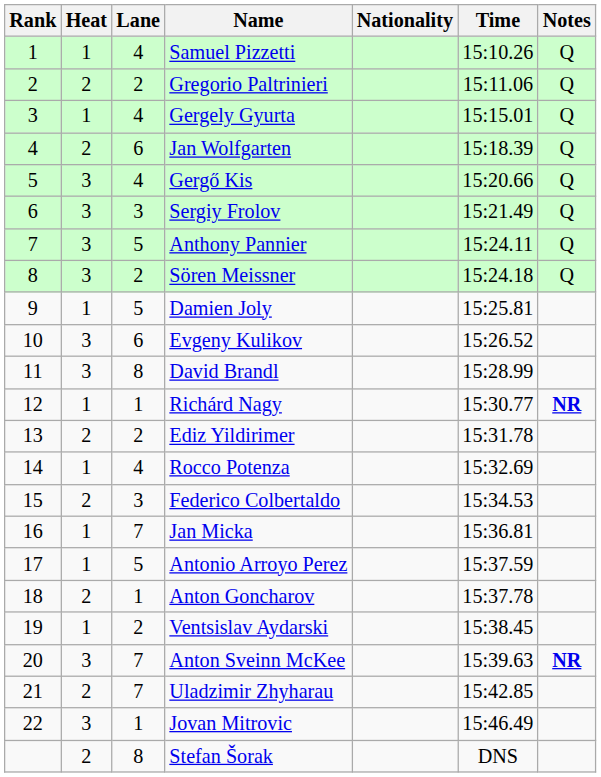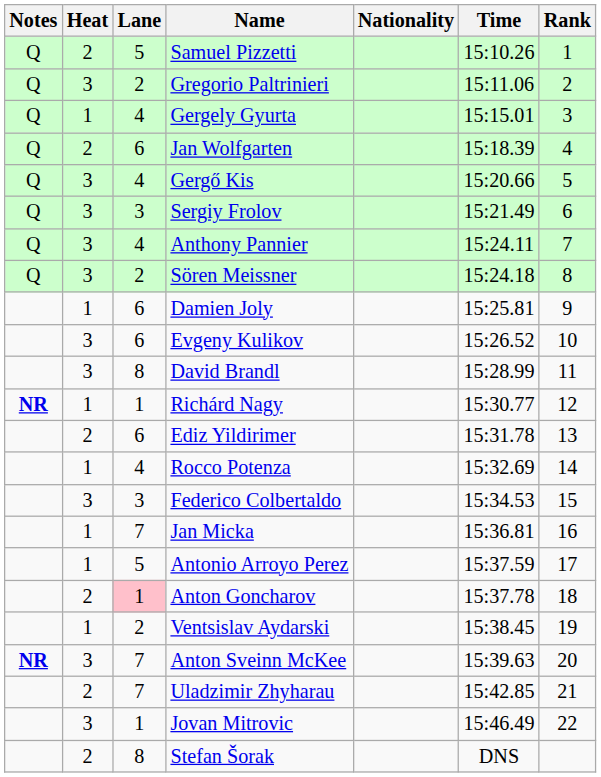 <table class="wikitable sortable" style="text-align:center">
 <tr>
-<th>Rank</th>
+<th>Notes</th>
 <th>Heat</th>
 <th>Lane</th>
 <th>Name</th>
 <th>Nationality</th>
 <th>Time</th>
-<th>Notes</th>
+<th>Rank</th>
 </tr>
 <tr bgcolor=ccffcc>
-<td>1</td>
-<td>1</td>
-<td>4</td>
+<td>Q</td>
+<td>2</td>
+<td>5</td>
 <td align=left><a href='#'>Samuel Pizzetti</a></td>
 <td align=left></td>
 <td>15:10.26</td>
-<td>Q</td>
+<td>1</td>
 </tr>
 <tr bgcolor=ccffcc>
-<td>2</td>
-<td>2</td>
+<td>Q</td>
+<td>3</td>
 <td>2</td>
 <td align=left><a href='#'>Gregorio Paltrinieri</a></td>
 <td align=left></td>
 <td>15:11.06</td>
-<td>Q</td>
+<td>2</td>
 </tr>
 <tr bgcolor=ccffcc>
-<td>3</td>
+<td>Q</td>
 <td>1</td>
 <td>4</td>
 <td align=left><a href='#'>Gergely Gyurta</a></td>
 <td align=left></td>
 <td>15:15.01</td>
-<td>Q</td>
+<td>3</td>
 </tr>
 <tr bgcolor=ccffcc>
-<td>4</td>
+<td>Q</td>
 <td>2</td>
 <td>6</td>
 <td align=left><a href='#'>Jan Wolfgarten</a></td>
 <td align=left></td>
 <td>15:18.39</td>
-<td>Q</td>
+<td>4</td>
 </tr>
 <tr bgcolor=ccffcc>
-<td>5</td>
+<td>Q</td>
 <td>3</td>
 <td>4</td>
 <td align=left><a href='#'>Gergő Kis</a></td>
 <td align=left></td>
 <td>15:20.66</td>
-<td>Q</td>
+<td>5</td>
 </tr>
 <tr bgcolor=ccffcc>
-<td>6</td>
+<td>Q</td>
 <td>3</td>
 <td>3</td>
 <td align=left><a href='#'>Sergiy Frolov</a></td>
 <td align=left></td>
 <td>15:21.49</td>
-<td>Q</td>
+<td>6</td>
 </tr>
 <tr bgcolor=ccffcc>
-<td>7</td>
+<td>Q</td>
 <td>3</td>
-<td>5</td>
+<td>4</td>
 <td align=left><a href='#'>Anthony Pannier</a></td>
 <td align=left></td>
 <td>15:24.11</td>
-<td>Q</td>
+<td>7</td>
 </tr>
 <tr bgcolor=ccffcc>
-<td>8</td>
+<td>Q</td>
 <td>3</td>
 <td>2</td>
 <td align=left><a href='#'>Sören Meissner</a></td>
 <td align=left></td>
 <td>15:24.18</td>
-<td>Q</td>
+<td>8</td>
 </tr>
 <tr>
-<td>9</td>
+<td></td>
 <td>1</td>
-<td>5</td>
+<td>6</td>
 <td align=left><a href='#'>Damien Joly</a></td>
 <td align=left></td>
 <td>15:25.81</td>
-<td></td>
+<td>9</td>
 </tr>
 <tr>
-<td>10</td>
+<td></td>
 <td>3</td>
 <td>6</td>
 <td align=left><a href='#'>Evgeny Kulikov</a></td>
 <td align=left></td>
 <td>15:26.52</td>
-<td></td>
+<td>10</td>
 </tr>
 <tr>
-<td>11</td>
+<td></td>
 <td>3</td>
 <td>8</td>
 <td align=left><a href='#'>David Brandl</a></td>
 <td align=left></td>
 <td>15:28.99</td>
-<td></td>
+<td>11</td>
 </tr>
 <tr>
-<td>12</td>
+<td><strong><a href='#'>NR</a></strong></td>
 <td>1</td>
 <td>1</td>
 <td align=left><a href='#'>Richárd Nagy</a></td>
 <td align=left></td>
 <td>15:30.77</td>
-<td><strong><a href='#'>NR</a></strong></td>
+<td>12</td>
 </tr>
 <tr>
-<td>13</td>
+<td></td>
 <td>2</td>
-<td>2</td>
+<td>6</td>
 <td align=left><a href='#'>Ediz Yildirimer</a></td>
 <td align=left></td>
 <td>15:31.78</td>
-<td></td>
+<td>13</td>
 </tr>
 <tr>
-<td>14</td>
+<td></td>
 <td>1</td>
 <td>4</td>
 <td align=left><a href='#'>Rocco Potenza</a></td>
 <td align=left></td>
 <td>15:32.69</td>
-<td></td>
+<td>14</td>
 </tr>
 <tr>
-<td>15</td>
-<td>2</td>
+<td></td>
+<td>3</td>
 <td>3</td>
 <td align=left><a href='#'>Federico Colbertaldo</a></td>
 <td align=left></td>
 <td>15:34.53</td>
-<td></td>
+<td>15</td>
 </tr>
 <tr>
-<td>16</td>
+<td></td>
 <td>1</td>
 <td>7</td>
 <td align=left><a href='#'>Jan Micka</a></td>
 <td align=left></td>
 <td>15:36.81</td>
-<td></td>
+<td>16</td>
 </tr>
 <tr>
-<td>17</td>
+<td></td>
 <td>1</td>
 <td>5</td>
 <td align=left><a href='#'>Antonio Arroyo Perez</a></td>
 <td align=left></td>
 <td>15:37.59</td>
-<td></td>
+<td>17</td>
 </tr>
 <tr>
-<td>18</td>
+<td></td>
 <td>2</td>
-<td>1</td>
+<td style="background: pink;">1</td>
 <td align=left><a href='#'>Anton Goncharov</a></td>
 <td align=left></td>
 <td>15:37.78</td>
-<td></td>
+<td>18</td>
 </tr>
 <tr>
-<td>19</td>
+<td></td>
 <td>1</td>
 <td>2</td>
 <td align=left><a href='#'>Ventsislav Aydarski</a></td>
 <td align=left></td>
 <td>15:38.45</td>
-<td></td>
+<td>19</td>
 </tr>
 <tr>
-<td>20</td>
+<td><strong><a href='#'>NR</a></strong></td>
 <td>3</td>
 <td>7</td>
 <td align=left><a href='#'>Anton Sveinn McKee</a></td>
 <td align=left></td>
 <td>15:39.63</td>
-<td><strong><a href='#'>NR</a></strong></td>
+<td>20</td>
 </tr>
 <tr>
-<td>21</td>
+<td></td>
 <td>2</td>
 <td>7</td>
 <td align=left><a href='#'>Uladzimir Zhyharau</a></td>
 <td align=left></td>
 <td>15:42.85</td>
-<td></td>
+<td>21</td>
 </tr>
 <tr>
-<td>22</td>
+<td></td>
 <td>3</td>
 <td>1</td>
 <td align=left><a href='#'>Jovan Mitrovic</a></td>
 <td align=left></td>
 <td>15:46.49</td>
-<td></td>
+<td>22</td>
 </tr>
 <tr>
 <td></td>
 <td>2</td>
 <td>8</td>
 <td align=left><a href='#'>Stefan Šorak</a></td>
 <td align=left></td>
 <td>DNS</td>
 <td></td>
 </tr>
 </table>
